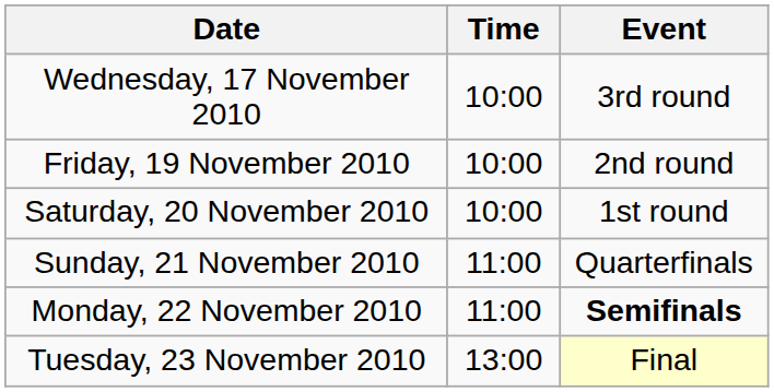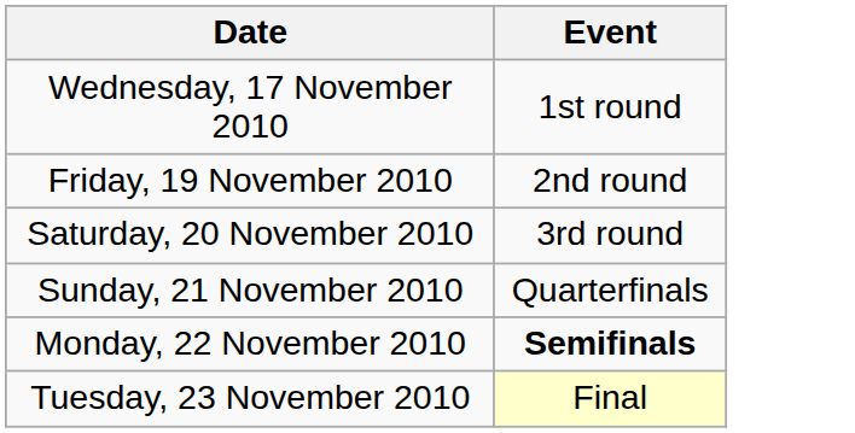 <table class = "wikitable" style="text-align:center;">
 <tr>
 <th width=220>Date</th>
-<th width=50>Time</th>
 <th width=100>Event</th>
 </tr>
 <tr>
 <td>Wednesday, 17 November 2010</td>
-<td>10:00</td>
-<td>3rd round</td>
+<td>1st round</td>
 </tr>
 <tr>
 <td>Friday, 19 November 2010</td>
-<td>10:00</td>
 <td>2nd round</td>
 </tr>
 <tr>
 <td>Saturday, 20 November 2010</td>
-<td>10:00</td>
-<td>1st round</td>
+<td>3rd round</td>
 </tr>
 <tr>
 <td>Sunday, 21 November 2010</td>
-<td>11:00</td>
 <td>Quarterfinals</td>
 </tr>
 <tr>
 <td>Monday, 22 November 2010</td>
-<td>11:00</td>
 <td><strong>Semifinals</strong></td>
 </tr>
 <tr>
 <td>Tuesday, 23 November 2010</td>
-<td>13:00</td>
 <td bgcolor=ffffcc>Final</td>
 </tr>
 </table>
